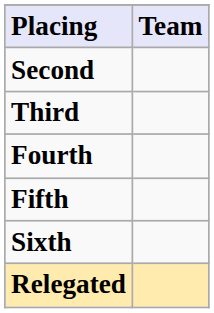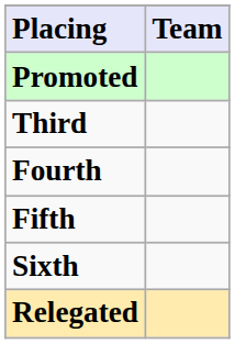 <table class=wikitable>
 <tr>
 </tr>
 <tr style="background: #E6E6FA;">
 <td><strong>Placing</strong></td>
 <td><strong>Team</strong></td>
 </tr>
-<tr>
-<td><strong>Second</strong></td>
-<td></td>
+<tr style="background: #ccffcc;">
+<td><strong>Promoted</strong></td>
+<td><strong></strong></td>
 </tr>
 <tr>
 <td><strong>Third</strong></td>
 <td></td>
 </tr>
 <tr>
 <td><strong>Fourth</strong></td>
 <td></td>
 </tr>
 <tr>
 <td><strong>Fifth</strong></td>
 <td></td>
 </tr>
 <tr>
 <td><strong>Sixth</strong></td>
 <td></td>
 </tr>
 <tr style="background: #ffebad;">
 <td><strong>Relegated</strong></td>
 <td></td>
 </tr>
 </table>
